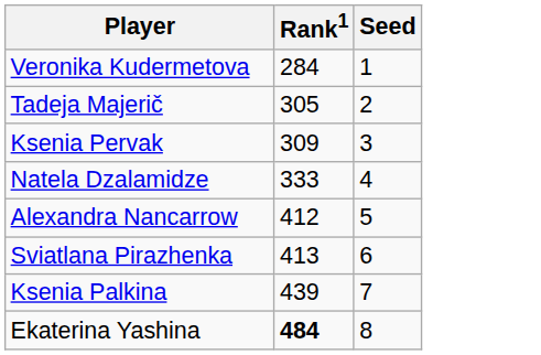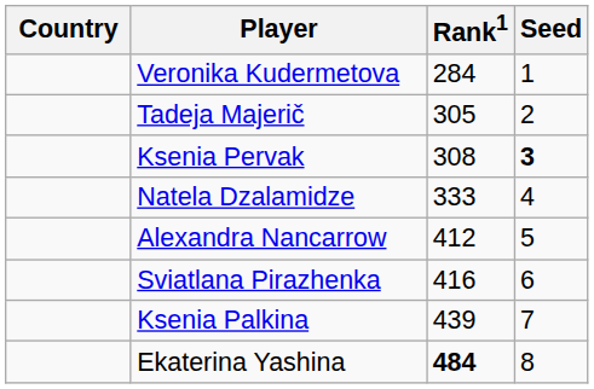 <table class="sortable wikitable">
 <tr>
+<th width="70">Country</th>
 <th width="175">Player</th>
 <th>Rank<sup>1</sup></th>
 <th>Seed</th>
 </tr>
 <tr>
+<td></td>
 <td><a href='#'>Veronika Kudermetova</a></td>
 <td>284</td>
 <td>1</td>
 </tr>
 <tr>
+<td></td>
 <td><a href='#'>Tadeja Majerič</a></td>
 <td>305</td>
 <td>2</td>
 </tr>
 <tr>
+<td></td>
 <td><a href='#'>Ksenia Pervak</a></td>
-<td>309</td>
-<td>3</td>
+<td>308</td>
+<td><strong>3</strong></td>
 </tr>
 <tr>
+<td></td>
 <td><a href='#'>Natela Dzalamidze</a></td>
 <td>333</td>
 <td>4</td>
 </tr>
 <tr>
+<td></td>
 <td><a href='#'>Alexandra Nancarrow</a></td>
 <td>412</td>
 <td>5</td>
 </tr>
 <tr>
+<td></td>
 <td><a href='#'>Sviatlana Pirazhenka</a></td>
-<td>413</td>
+<td>416</td>
 <td>6</td>
 </tr>
 <tr>
+<td></td>
 <td><a href='#'>Ksenia Palkina</a></td>
 <td>439</td>
 <td>7</td>
 </tr>
 <tr>
+<td></td>
 <td>Ekaterina Yashina</td>
 <td><strong>484</strong></td>
 <td>8</td>
 </tr>
 </table>
